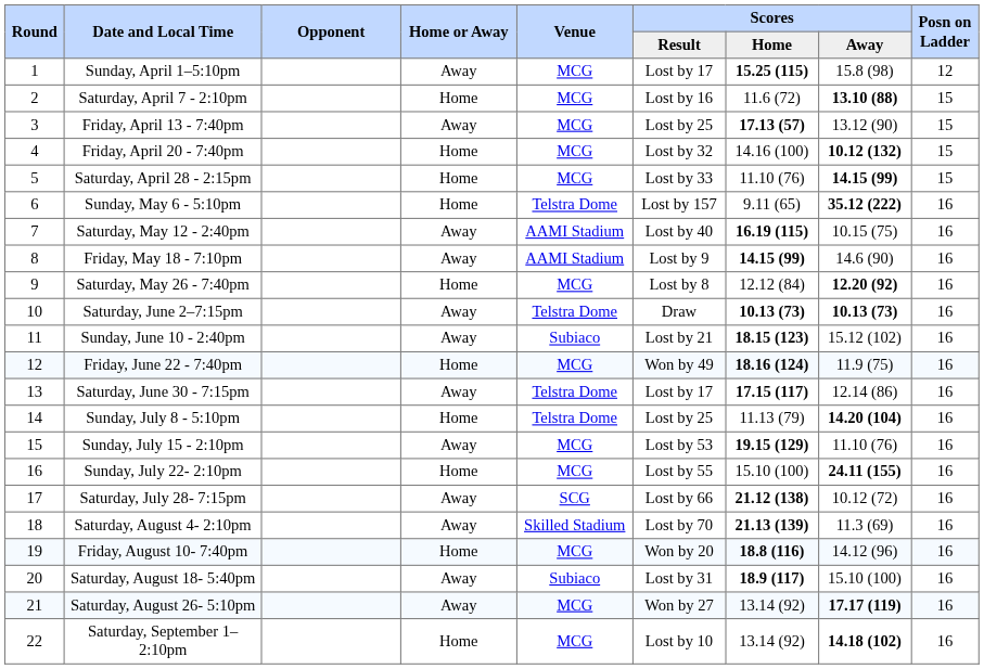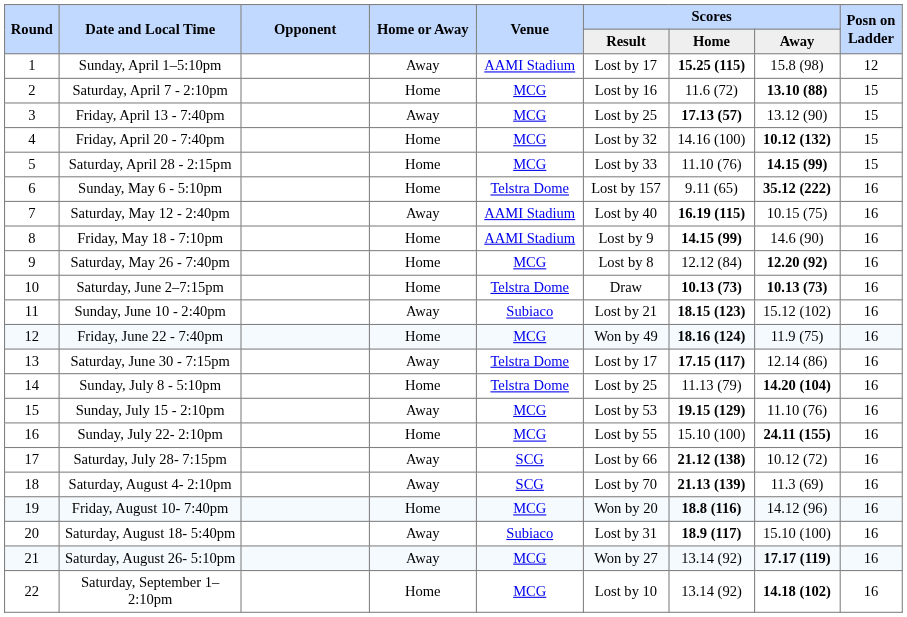 <table border=1 style="border-collapse:collapse; font-size:85%; text-align:center;" cellpadding=3 cellspacing=0 width=95%>
 <tr bgcolor=#C1D8FF>
 <th rowspan=2 width=3%>Round</th>
 <th rowspan=2 width=17%>Date and Local Time</th>
 <th rowspan=2 width=12%>Opponent</th>
 <th rowspan=2 width=10%>Home or Away</th>
 <th rowspan=2 width=10%>Venue</th>
 <th colspan=3>Scores</th>
 <th rowspan=2 width=5%>Posn on Ladder</th>
 </tr>
 <tr bgcolor=#EFEFEF>
 <th width=8%>Result</th>
 <th width=8%>Home</th>
 <th width=8%>Away</th>
 </tr>
 <tr bgcolor=#FFFFFF>
 <td>1</td>
 <td>Sunday, April 1–5:10pm</td>
 <td align=left></td>
 <td>Away</td>
-<td><a href='#'>MCG</a></td>
+<td><a href='#'>AAMI Stadium</a></td>
 <td bgcolor="#FFFFFF">Lost by 17</td>
 <td><strong>15.25 (115)</strong></td>
 <td>15.8 (98)</td>
 <td>12</td>
 </tr>
 <tr bgcolor=#FFFFFF>
 <td>2</td>
 <td>Saturday, April 7 - 2:10pm</td>
 <td align=left></td>
 <td>Home</td>
 <td><a href='#'>MCG</a></td>
 <td>Lost by 16</td>
 <td>11.6 (72)</td>
 <td><strong>13.10 (88)</strong></td>
 <td>15</td>
 </tr>
 <tr bgcolor=#FFFFFF>
 <td>3</td>
 <td>Friday, April 13 - 7:40pm</td>
 <td align=left></td>
 <td>Away</td>
 <td><a href='#'>MCG</a></td>
 <td>Lost by 25</td>
 <td><strong>17.13 (57)</strong></td>
 <td>13.12 (90)</td>
 <td>15</td>
 </tr>
 <tr bgcolor=#FFFFFF>
 <td>4</td>
 <td>Friday, April 20 - 7:40pm</td>
 <td align=left></td>
 <td>Home</td>
 <td><a href='#'>MCG</a></td>
 <td bgcolor="#FFFFFF">Lost by 32</td>
 <td>14.16 (100)</td>
 <td><strong>10.12 (132)</strong></td>
 <td>15</td>
 </tr>
 <tr bgcolor=#FFFFFF>
 <td>5</td>
 <td>Saturday, April 28 - 2:15pm</td>
 <td align=left></td>
 <td>Home</td>
 <td><a href='#'>MCG</a></td>
 <td>Lost by 33</td>
 <td>11.10 (76)</td>
 <td><strong>14.15 (99)</strong></td>
 <td>15</td>
 </tr>
 <tr bgcolor=#FFFFFF>
 <td>6</td>
 <td>Sunday, May 6 - 5:10pm</td>
 <td align=left></td>
 <td>Home</td>
 <td><a href='#'>Telstra Dome</a></td>
 <td>Lost by 157</td>
 <td>9.11 (65)</td>
 <td><strong>35.12 (222)</strong></td>
 <td>16</td>
 </tr>
 <tr bgcolor=#FFFFFF>
 <td>7</td>
 <td>Saturday, May 12 - 2:40pm</td>
 <td align=left></td>
 <td>Away</td>
 <td><a href='#'>AAMI Stadium</a></td>
 <td>Lost by 40</td>
 <td><strong>16.19 (115)</strong></td>
 <td>10.15 (75)</td>
 <td>16</td>
 </tr>
 <tr bgcolor=#FFFFFF>
 <td>8</td>
 <td>Friday, May 18 - 7:10pm</td>
 <td align=left></td>
-<td>Away</td>
+<td>Home</td>
 <td><a href='#'>AAMI Stadium</a></td>
 <td>Lost by 9</td>
 <td><strong>14.15 (99)</strong></td>
 <td>14.6 (90)</td>
 <td>16</td>
 </tr>
 <tr bgcolor=#FFFFFF>
 <td>9</td>
 <td>Saturday, May 26 - 7:40pm</td>
 <td align=left></td>
 <td>Home</td>
 <td><a href='#'>MCG</a></td>
 <td>Lost by 8</td>
 <td>12.12 (84)</td>
 <td><strong>12.20 (92)</strong></td>
 <td>16</td>
 </tr>
 <tr bgcolor=#FFFFFF>
 <td>10</td>
 <td>Saturday, June 2–7:15pm</td>
 <td align=left></td>
-<td>Away</td>
+<td>Home</td>
 <td><a href='#'>Telstra Dome</a></td>
 <td>Draw</td>
 <td><strong>10.13 (73)</strong></td>
 <td><strong>10.13 (73)</strong></td>
 <td>16</td>
 </tr>
 <tr bgcolor=#FFFFFF>
 <td>11</td>
 <td>Sunday, June 10 - 2:40pm</td>
 <td align=left></td>
 <td>Away</td>
 <td><a href='#'>Subiaco</a></td>
 <td>Lost by 21</td>
 <td><strong>18.15 (123)</strong></td>
 <td>15.12 (102)</td>
 <td>16</td>
 </tr>
 <tr bgcolor=#F5FAFF>
 <td>12</td>
 <td>Friday, June 22 - 7:40pm</td>
 <td align=left></td>
 <td>Home</td>
 <td><a href='#'>MCG</a></td>
 <td>Won by 49</td>
 <td><strong>18.16 (124)</strong></td>
 <td>11.9 (75)</td>
 <td>16</td>
 </tr>
 <tr bgcolor=#FFFFFF>
 <td>13</td>
 <td>Saturday, June 30 - 7:15pm</td>
 <td align=left></td>
 <td>Away</td>
 <td><a href='#'>Telstra Dome</a></td>
 <td>Lost by 17</td>
 <td><strong>17.15 (117)</strong></td>
 <td>12.14 (86)</td>
 <td>16</td>
 </tr>
 <tr bgcolor=#FFFFFF>
 <td>14</td>
 <td>Sunday, July 8 - 5:10pm</td>
 <td align=left></td>
 <td>Home</td>
 <td><a href='#'>Telstra Dome</a></td>
 <td>Lost by 25</td>
 <td>11.13 (79)</td>
 <td><strong>14.20 (104)</strong></td>
 <td>16</td>
 </tr>
 <tr bgcolor=#FFFFFF>
 <td>15</td>
 <td>Sunday, July 15 - 2:10pm</td>
 <td align=left></td>
 <td>Away</td>
 <td><a href='#'>MCG</a></td>
 <td>Lost by 53</td>
 <td><strong>19.15 (129)</strong></td>
 <td>11.10 (76)</td>
 <td>16</td>
 </tr>
 <tr bgcolor=#FFFFFF>
 <td>16</td>
 <td>Sunday, July 22- 2:10pm</td>
 <td align=left></td>
 <td>Home</td>
 <td><a href='#'>MCG</a></td>
 <td>Lost by 55</td>
 <td>15.10 (100)</td>
 <td><strong>24.11 (155)</strong></td>
 <td>16</td>
 </tr>
 <tr bgcolor=#FFFFFF>
 <td>17</td>
 <td>Saturday, July 28- 7:15pm</td>
 <td align=left></td>
 <td>Away</td>
 <td><a href='#'>SCG</a></td>
 <td>Lost by 66</td>
 <td><strong>21.12 (138)</strong></td>
 <td>10.12 (72)</td>
 <td>16</td>
 </tr>
 <tr bgcolor=#FFFFFF>
 <td>18</td>
 <td>Saturday, August 4- 2:10pm</td>
 <td align=left></td>
 <td>Away</td>
-<td><a href='#'>Skilled Stadium</a></td>
+<td><a href='#'>SCG</a></td>
 <td>Lost by 70</td>
 <td><strong>21.13 (139)</strong></td>
 <td>11.3 (69)</td>
 <td>16</td>
 </tr>
 <tr bgcolor=#F5FAFF>
 <td>19</td>
 <td>Friday, August 10- 7:40pm</td>
 <td align=left></td>
 <td>Home</td>
 <td><a href='#'>MCG</a></td>
 <td>Won by 20</td>
 <td><strong>18.8 (116)</strong></td>
 <td>14.12 (96)</td>
 <td>16</td>
 </tr>
 <tr bgcolor=#FFFFFF>
 <td>20</td>
 <td>Saturday, August 18- 5:40pm</td>
 <td align=left></td>
 <td>Away</td>
 <td><a href='#'>Subiaco</a></td>
 <td>Lost by 31</td>
 <td><strong>18.9 (117)</strong></td>
 <td>15.10 (100)</td>
 <td>16</td>
 </tr>
 <tr bgcolor=#F5FAFF>
 <td>21</td>
 <td>Saturday, August 26- 5:10pm</td>
 <td align=left></td>
 <td>Away</td>
 <td><a href='#'>MCG</a></td>
 <td>Won by 27</td>
 <td>13.14 (92)</td>
 <td><strong>17.17 (119)</strong></td>
 <td>16</td>
 </tr>
 <tr bgcolor=#FFFFFF>
 <td>22</td>
 <td>Saturday, September 1–2:10pm</td>
 <td align=left></td>
 <td>Home</td>
 <td><a href='#'>MCG</a></td>
 <td>Lost by 10</td>
 <td>13.14 (92)</td>
 <td><strong>14.18 (102) </strong></td>
 <td>16</td>
 </tr>
 </table>
